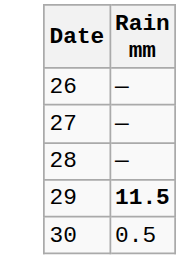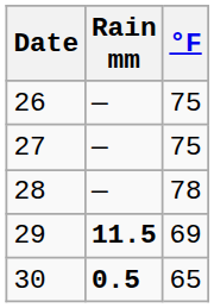 <table class="wikitable"  align=right style="margin:0 0 1em 1em">
 <tr>
 <th>Date</th>
 <th>Rain<br>mm</th>
+<th><a href='#'>°F</a></th>
 </tr>
 <tr>
 <td>26</td>
 <td>—</td>
+<td>75</td>
 </tr>
 <tr>
 <td>27</td>
 <td>—</td>
+<td>75</td>
 </tr>
 <tr>
 <td>28</td>
 <td>—</td>
+<td>78</td>
 </tr>
 <tr>
 <td>29</td>
 <td><strong>11.5</strong></td>
+<td>69</td>
 </tr>
 <tr>
 <td>30</td>
-<td>0.5</td>
+<td><strong>0.5</strong></td>
+<td>65</td>
 </tr>
 </table>
